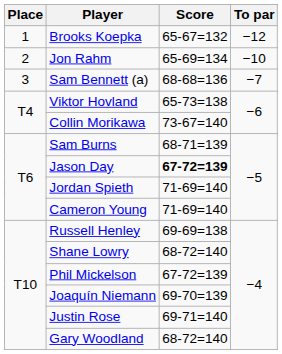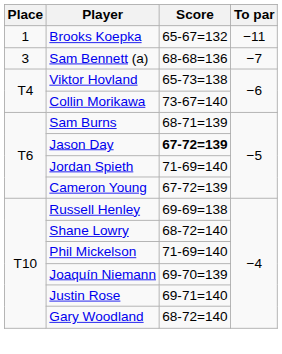 <table class="wikitable">
 <tr>
 <th>Place</th>
 <th>Player</th>
 <th>Score</th>
 <th>To par</th>
 </tr>
 <tr>
 <td align=center>1</td>
 <td> <a href='#'>Brooks Koepka</a></td>
 <td>65-67=132</td>
-<td align=center>−12</td>
-</tr>
-<tr>
-<td align=center>2</td>
-<td> <a href='#'>Jon Rahm</a></td>
-<td>65-69=134</td>
-<td align=center>−10</td>
+<td align=center>−11</td>
 </tr>
 <tr>
 <td align=center>3</td>
 <td> <a href='#'>Sam Bennett</a> (a)</td>
 <td>68-68=136</td>
 <td align=center>−7</td>
 </tr>
 <tr>
 <td rowspan=2 align=center>T4</td>
 <td> <a href='#'>Viktor Hovland</a></td>
 <td>65-73=138</td>
 <td rowspan=2 align=center>−6</td>
 </tr>
 <tr>
 <td> <a href='#'>Collin Morikawa</a></td>
 <td>73-67=140</td>
 </tr>
 <tr>
 <td rowspan=4 align=center>T6</td>
 <td> <a href='#'>Sam Burns</a></td>
 <td>68-71=139</td>
 <td rowspan=4 align=center>−5</td>
 </tr>
 <tr>
 <td> <a href='#'>Jason Day</a></td>
 <td><strong>67-72=139</strong></td>
 </tr>
 <tr>
 <td> <a href='#'>Jordan Spieth</a></td>
 <td>71-69=140</td>
 </tr>
 <tr>
 <td> <a href='#'>Cameron Young</a></td>
-<td>71-69=140</td>
+<td>67-72=139</td>
 </tr>
 <tr>
 <td rowspan=6 align=center>T10</td>
 <td> <a href='#'>Russell Henley</a></td>
 <td>69-69=138</td>
 <td rowspan=6 align=center>−4</td>
 </tr>
 <tr>
 <td> <a href='#'>Shane Lowry</a></td>
 <td>68-72=140</td>
 </tr>
 <tr>
 <td> <a href='#'>Phil Mickelson</a></td>
-<td>67-72=139</td>
+<td>71-69=140</td>
 </tr>
 <tr>
 <td> <a href='#'>Joaquín Niemann</a></td>
 <td>69-70=139</td>
 </tr>
 <tr>
 <td> <a href='#'>Justin Rose</a></td>
 <td>69-71=140</td>
 </tr>
 <tr>
 <td> <a href='#'>Gary Woodland</a></td>
 <td>68-72=140</td>
 </tr>
 </table>
